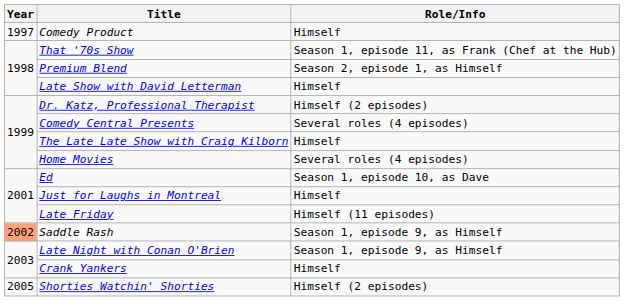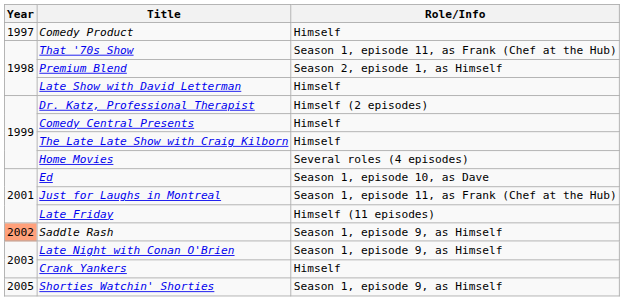 <table class="wikitable">
 <tr>
 <th scope="col">Year</th>
 <th scope="col">Title</th>
 <th scope="col">Role/Info</th>
 </tr>
 <tr>
 <td>1997</td>
 <td scope="row"><em>Comedy Product</em></td>
 <td>Himself</td>
 </tr>
 <tr>
 <td rowspan="3">1998</td>
 <td scope="row"><em><a href='#'>That '70s Show</a></em></td>
 <td>Season 1, episode 11, as Frank (Chef at the Hub)</td>
 </tr>
 <tr>
 <td scope="row"><em><a href='#'>Premium Blend</a></em></td>
 <td>Season 2, episode 1, as Himself</td>
 </tr>
 <tr>
 <td scope="row"><em><a href='#'>Late Show with David Letterman</a></em></td>
 <td>Himself</td>
 </tr>
 <tr>
 <td rowspan="4">1999</td>
 <td scope="row"><em><a href='#'>Dr. Katz, Professional Therapist</a></em></td>
 <td>Himself (2 episodes)</td>
 </tr>
 <tr>
 <td scope="row"><em><a href='#'>Comedy Central Presents</a></em></td>
-<td>Several roles (4 episodes)</td>
+<td>Himself</td>
 </tr>
 <tr>
 <td scope="row"><em><a href='#'>The Late Late Show with Craig Kilborn</a></em></td>
 <td>Himself</td>
 </tr>
 <tr>
 <td scope="row"><em><a href='#'>Home Movies</a></em></td>
 <td>Several roles (4 episodes)</td>
 </tr>
 <tr>
 <td rowspan="3">2001</td>
 <td scope="row"><em><a href='#'>Ed</a></em></td>
 <td>Season 1, episode 10, as Dave</td>
 </tr>
 <tr>
 <td scope="row"><em><a href='#'>Just for Laughs in Montreal</a></em></td>
-<td>Himself</td>
+<td>Season 1, episode 11, as Frank (Chef at the Hub)</td>
 </tr>
 <tr>
 <td scope="row"><em><a href='#'>Late Friday</a></em></td>
 <td>Himself (11 episodes)</td>
 </tr>
 <tr>
 <td style="background: lightsalmon;">2002</td>
 <td scope="row"><em>Saddle Rash</em></td>
 <td>Season 1, episode 9, as Himself</td>
 </tr>
 <tr>
 <td rowspan="2">2003</td>
 <td scope="row"><em><a href='#'>Late Night with Conan O'Brien</a></em></td>
 <td>Season 1, episode 9, as Himself</td>
 </tr>
 <tr>
 <td scope="row"><em><a href='#'>Crank Yankers</a></em></td>
 <td>Himself</td>
 </tr>
 <tr>
 <td>2005</td>
 <td scope="row"><em><a href='#'>Shorties Watchin' Shorties</a></em></td>
-<td>Himself (2 episodes)</td>
+<td>Season 1, episode 9, as Himself</td>
 </tr>
 </table>
